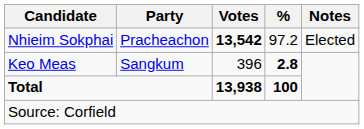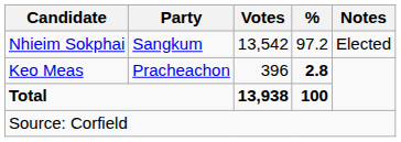 <table class=wikitable style=text-align:right>
 <tr>
 <th>Candidate</th>
 <th>Party</th>
 <th>Votes</th>
 <th>%</th>
 <th>Notes</th>
 </tr>
 <tr>
 <td align=left><a href='#'>Nhieim Sokphai</a></td>
-<td align=left><a href='#'>Pracheachon</a></td>
-<td><strong>13,542</strong></td>
+<td align=left><a href='#'>Sangkum</a></td>
+<td>13,542</td>
 <td>97.2</td>
 <td>Elected</td>
 </tr>
 <tr>
 <td align=left><a href='#'>Keo Meas</a></td>
-<td align=left><a href='#'>Sangkum</a></td>
+<td align=left><a href='#'>Pracheachon</a></td>
 <td>396</td>
 <td><strong>2.8</strong></td>
 <td rowspan=2></td>
 </tr>
 <tr>
 <td align=left colspan=2><strong>Total</strong></td>
 <td><strong>13,938</strong></td>
 <td><strong>100</strong></td>
 </tr>
 <tr>
 <td align=left colspan=5>Source: Corfield</td>
 </tr>
 </table>
